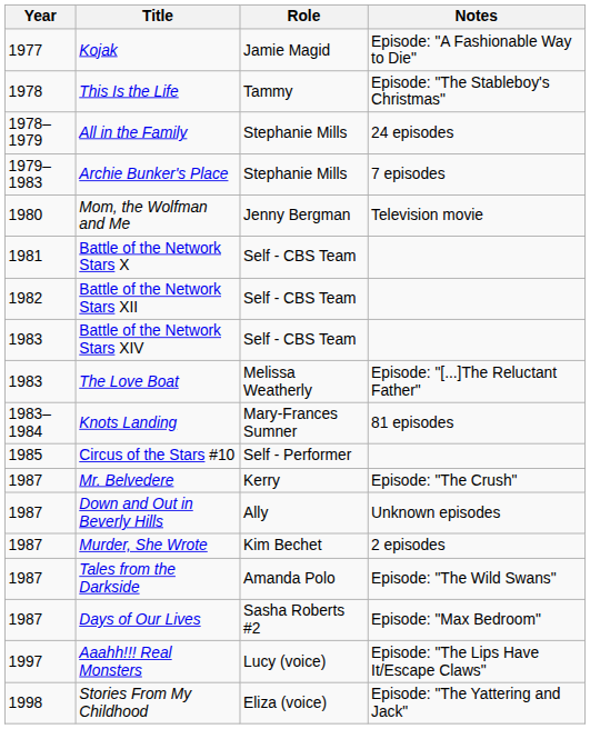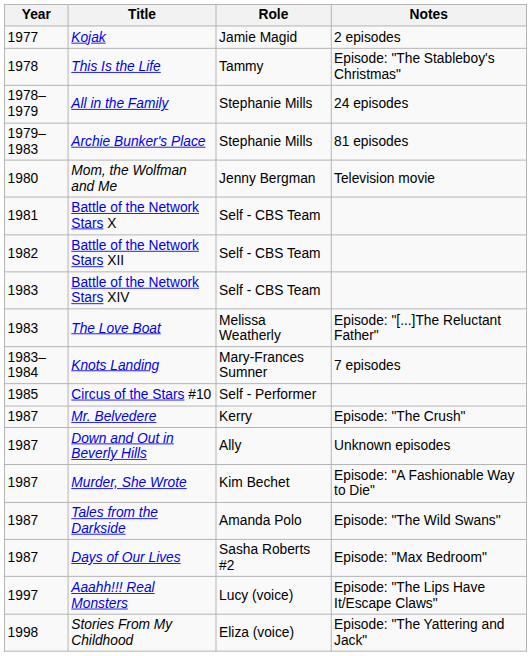 <table class="wikitable sortable">
 <tr>
 <th>Year</th>
 <th>Title</th>
 <th>Role</th>
 <th class="unsortable">Notes</th>
 </tr>
 <tr>
 <td>1977</td>
 <td><em><a href='#'>Kojak</a></em></td>
 <td>Jamie Magid</td>
-<td>Episode: "A Fashionable Way to Die"</td>
+<td>2 episodes</td>
 </tr>
 <tr>
 <td>1978</td>
 <td><em><a href='#'>This Is the Life</a></em></td>
 <td>Tammy</td>
 <td>Episode: "The Stableboy's Christmas"</td>
 </tr>
 <tr>
 <td>1978–1979</td>
 <td><em><a href='#'>All in the Family</a></em></td>
 <td>Stephanie Mills</td>
 <td>24 episodes</td>
 </tr>
 <tr>
 <td>1979–1983</td>
 <td><em><a href='#'>Archie Bunker's Place</a></em></td>
 <td>Stephanie Mills</td>
-<td>7 episodes</td>
+<td>81 episodes</td>
 </tr>
 <tr>
 <td>1980</td>
 <td><em>Mom, the Wolfman and Me</em></td>
 <td>Jenny Bergman</td>
 <td>Television movie</td>
 </tr>
 <tr>
 <td>1981</td>
 <td><a href='#'>Battle of the Network Stars</a> X</td>
 <td>Self - CBS Team</td>
 <td></td>
 </tr>
 <tr>
 <td>1982</td>
 <td><a href='#'>Battle of the Network Stars</a> XII</td>
 <td>Self - CBS Team</td>
 <td></td>
 </tr>
 <tr>
 <td>1983</td>
 <td><a href='#'>Battle of the Network Stars</a> XIV</td>
 <td>Self - CBS Team</td>
 <td></td>
 </tr>
 <tr>
 <td>1983</td>
 <td><em><a href='#'>The Love Boat</a></em></td>
 <td>Melissa Weatherly</td>
 <td>Episode: "[...]The Reluctant Father"</td>
 </tr>
 <tr>
 <td>1983–1984</td>
 <td><em><a href='#'>Knots Landing</a></em></td>
 <td>Mary-Frances Sumner</td>
-<td>81 episodes</td>
+<td>7 episodes</td>
 </tr>
 <tr>
 <td>1985</td>
 <td><a href='#'>Circus of the Stars</a> #10</td>
 <td>Self - Performer</td>
 <td></td>
 </tr>
 <tr>
 <td>1987</td>
 <td><em><a href='#'>Mr. Belvedere</a></em></td>
 <td>Kerry</td>
 <td>Episode: "The Crush"</td>
 </tr>
 <tr>
 <td>1987</td>
 <td><em><a href='#'>Down and Out in Beverly Hills</a></em></td>
 <td>Ally</td>
 <td>Unknown episodes</td>
 </tr>
 <tr>
 <td>1987</td>
 <td><em><a href='#'>Murder, She Wrote</a></em></td>
 <td>Kim Bechet</td>
-<td>2 episodes</td>
+<td>Episode: "A Fashionable Way to Die"</td>
 </tr>
 <tr>
 <td>1987</td>
 <td><em><a href='#'>Tales from the Darkside</a></em></td>
 <td>Amanda Polo</td>
 <td>Episode: "The Wild Swans"</td>
 </tr>
 <tr>
 <td>1987</td>
 <td><em><a href='#'>Days of Our Lives</a></em></td>
 <td>Sasha Roberts #2</td>
 <td>Episode: "Max Bedroom"</td>
 </tr>
 <tr>
 <td>1997</td>
 <td><em><a href='#'>Aaahh!!! Real Monsters</a></em></td>
 <td>Lucy (voice)</td>
 <td>Episode: "The Lips Have It/Escape Claws"</td>
 </tr>
 <tr>
 <td>1998</td>
 <td><em>Stories From My Childhood</em></td>
 <td>Eliza (voice)</td>
 <td>Episode: "The Yattering and Jack"</td>
 </tr>
 </table>
